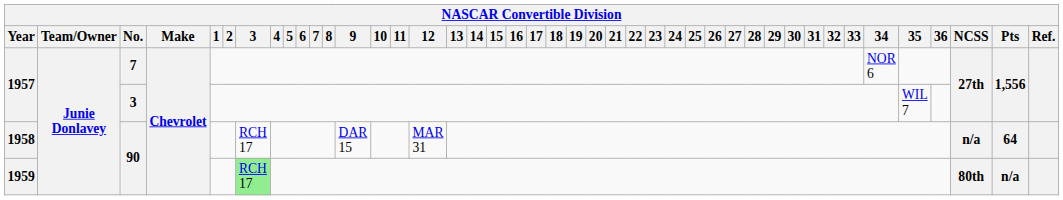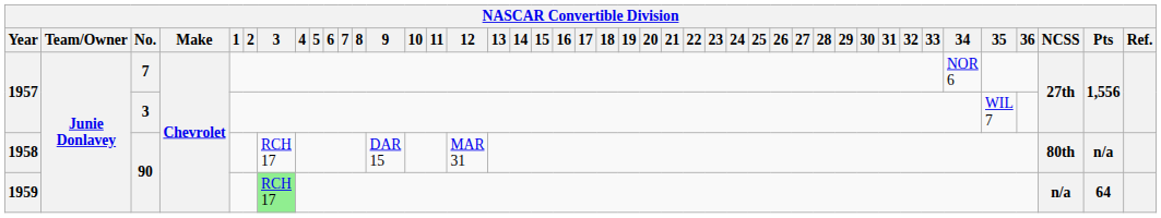 <table class="wikitable">
 <tr>
 <th colspan="43"><a href='#'>NASCAR Convertible Division</a></th>
 </tr>
 <tr>
 <th>Year</th>
 <th>Team/Owner</th>
 <th>No.</th>
 <th>Make</th>
 <th>1</th>
 <th>2</th>
 <th>3</th>
 <th>4</th>
 <th>5</th>
 <th>6</th>
 <th>7</th>
 <th>8</th>
 <th>9</th>
 <th>10</th>
 <th>11</th>
 <th>12</th>
 <th>13</th>
 <th>14</th>
 <th>15</th>
 <th>16</th>
 <th>17</th>
 <th>18</th>
 <th>19</th>
 <th>20</th>
 <th>21</th>
 <th>22</th>
 <th>23</th>
 <th>24</th>
 <th>25</th>
 <th>26</th>
 <th>27</th>
 <th>28</th>
 <th>29</th>
 <th>30</th>
 <th>31</th>
 <th>32</th>
 <th>33</th>
 <th>34</th>
 <th>35</th>
 <th>36</th>
 <th>NCSS</th>
 <th>Pts</th>
 <th>Ref.</th>
 </tr>
 <tr>
 <th rowspan="2">1957</th>
 <th rowspan="4"><a href='#'>Junie Donlavey</a></th>
 <th>7</th>
 <th rowspan="4"><a href='#'>Chevrolet</a></th>
 <td colspan="33"></td>
 <td><a href='#'>NOR</a><br>6</td>
 <td colspan="2"></td>
 <th rowspan="2">27th</th>
 <th rowspan="2">1,556</th>
 <th rowspan="2"></th>
 </tr>
 <tr>
 <th>3</th>
 <td colspan="34"></td>
 <td><a href='#'>WIL</a><br>7</td>
 <td></td>
 </tr>
 <tr>
 <th>1958</th>
 <th rowspan="2">90</th>
 <td colspan="2"></td>
 <td><a href='#'>RCH</a><br>17</td>
 <td colspan="5"></td>
 <td><a href='#'>DAR</a><br>15</td>
 <td colspan="2"></td>
 <td><a href='#'>MAR</a><br>31</td>
 <td colspan="24"></td>
+<th>80th</th>
 <th>n/a</th>
-<th>64</th>
 <th></th>
 </tr>
 <tr>
 <th>1959</th>
 <td colspan="2"></td>
 <td style="background: lightgreen;"><a href='#'>RCH</a><br>17</td>
 <td colspan="33"></td>
-<th>80th</th>
 <th>n/a</th>
+<th>64</th>
 <th></th>
 </tr>
 </table>
